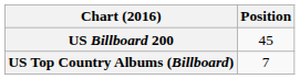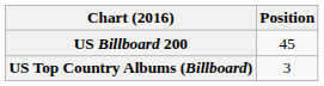 <table class="wikitable sortable plainrowheaders" style="text-align:center">
 <tr>
 <th scope="col">Chart (2016)</th>
 <th scope="col">Position</th>
 </tr>
 <tr>
 <th scope="row">US <em>Billboard</em> 200</th>
 <td>45</td>
 </tr>
 <tr>
 <th scope="row">US Top Country Albums (<em>Billboard</em>)</th>
-<td>7</td>
+<td>3</td>
 </tr>
 </table>
